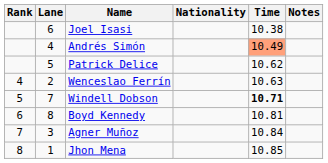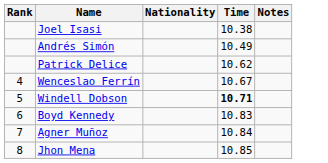 <table class="wikitable sortable" style="text-align:center;font-size:95%">
 <tr>
 <th>Rank</th>
-<th>Lane</th>
 <th>Name</th>
 <th>Nationality</th>
 <th>Time</th>
 <th>Notes</th>
 </tr>
 <tr>
 <td></td>
-<td>6</td>
 <td align=left><a href='#'>Joel Isasi</a></td>
 <td align=left></td>
 <td>10.38</td>
 <td></td>
 </tr>
 <tr>
 <td></td>
-<td>4</td>
 <td align=left><a href='#'>Andrés Simón</a></td>
 <td align=left></td>
-<td style="background: lightsalmon;">10.49</td>
+<td>10.49</td>
 <td></td>
 </tr>
 <tr>
 <td></td>
-<td>5</td>
 <td align=left><a href='#'>Patrick Delice</a></td>
 <td align=left></td>
 <td>10.62</td>
 <td></td>
 </tr>
 <tr>
 <td>4</td>
-<td>2</td>
 <td align=left><a href='#'>Wenceslao Ferrín</a></td>
 <td align=left></td>
-<td>10.63</td>
+<td>10.67</td>
 <td></td>
 </tr>
 <tr>
 <td>5</td>
-<td>7</td>
 <td align=left><a href='#'>Windell Dobson</a></td>
 <td align=left></td>
 <td><strong>10.71</strong></td>
 <td></td>
 </tr>
 <tr>
 <td>6</td>
-<td>8</td>
 <td align=left><a href='#'>Boyd Kennedy</a></td>
 <td align=left></td>
-<td>10.81</td>
+<td>10.83</td>
 <td></td>
 </tr>
 <tr>
 <td>7</td>
-<td>3</td>
 <td align=left><a href='#'>Agner Muñoz</a></td>
 <td align=left></td>
 <td>10.84</td>
 <td></td>
 </tr>
 <tr>
 <td>8</td>
-<td>1</td>
 <td align=left><a href='#'>Jhon Mena</a></td>
 <td align=left></td>
 <td>10.85</td>
 <td></td>
 </tr>
 </table>
